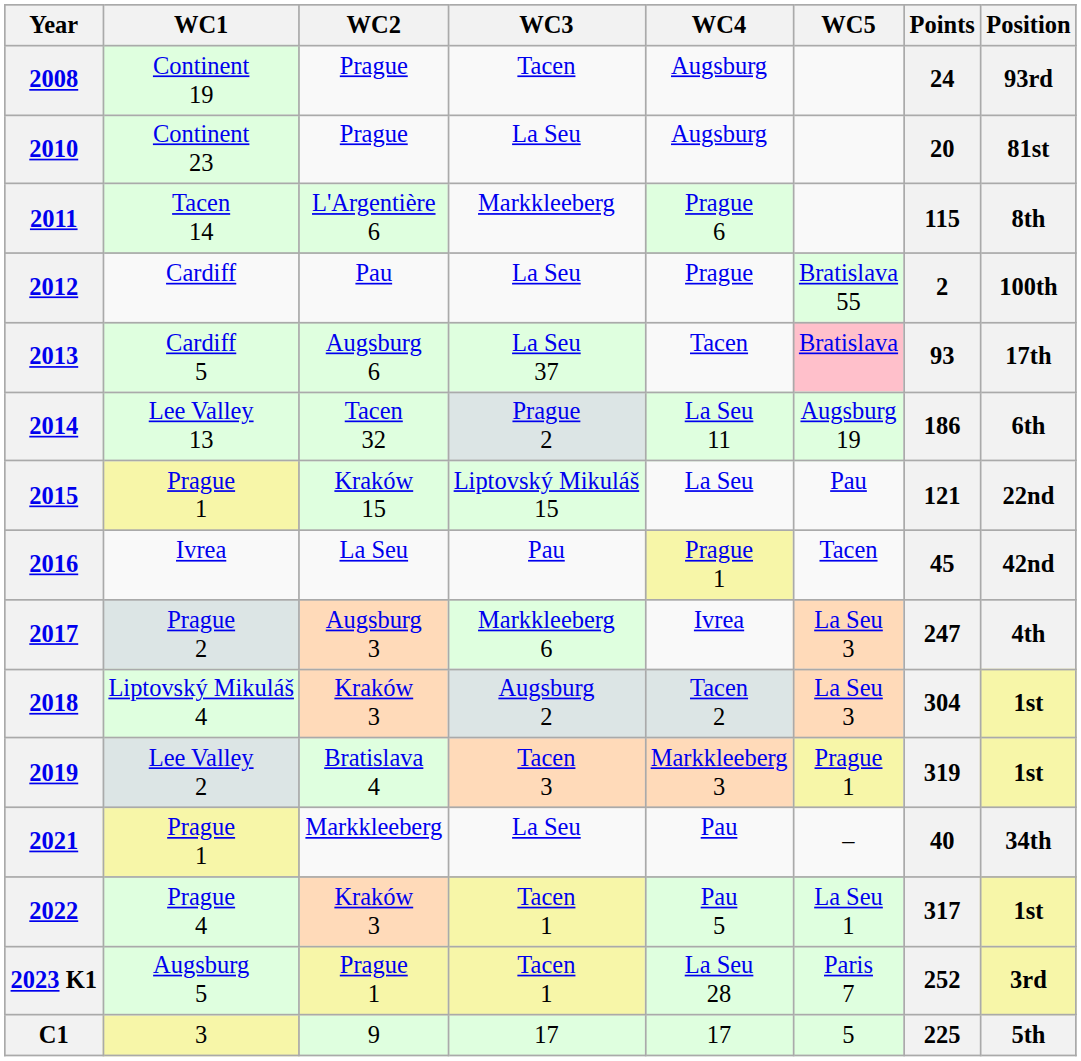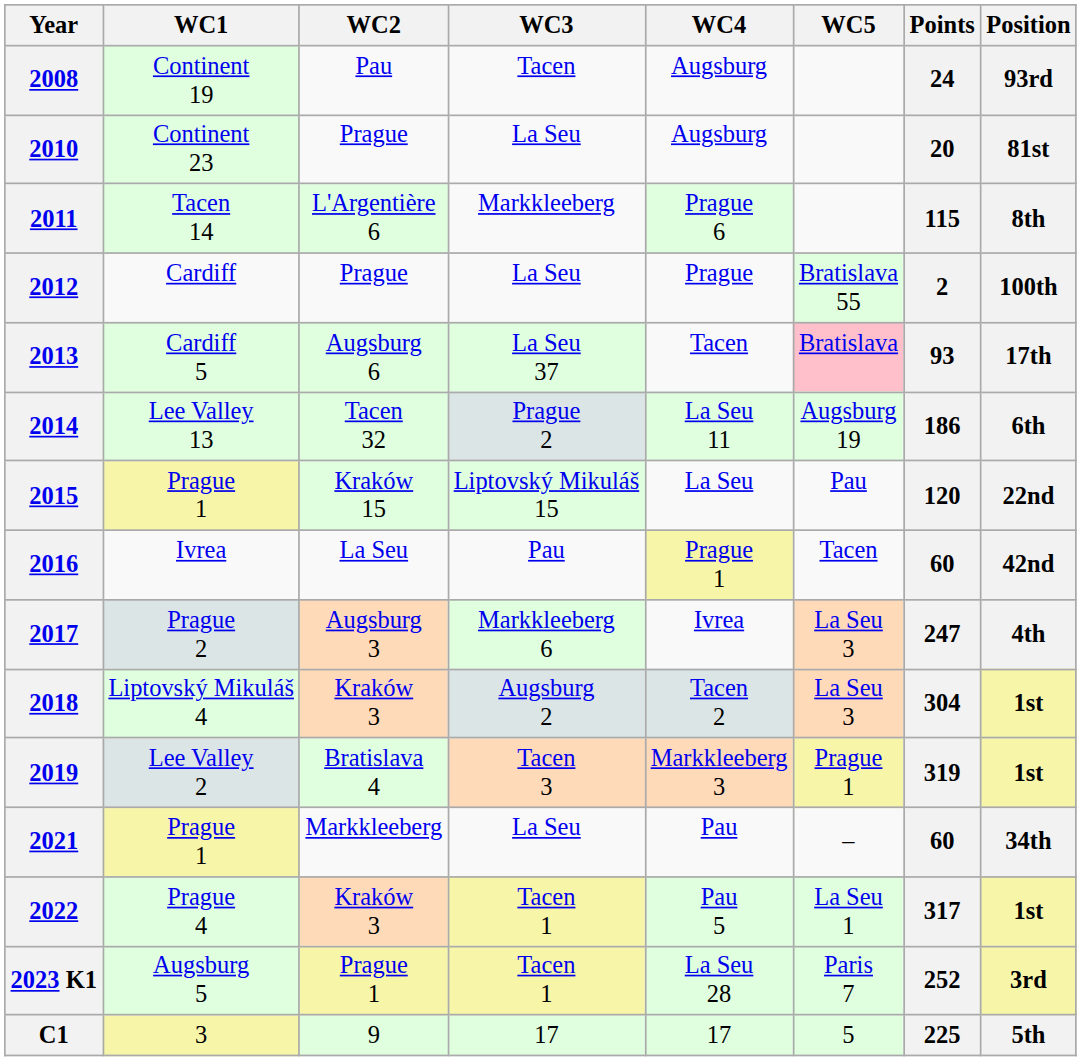 <table class="wikitable" style="font-size: 90%; text-align: center">
 <tr>
 <th>Year</th>
 <th>WC1</th>
 <th>WC2</th>
 <th>WC3</th>
 <th>WC4</th>
 <th>WC5</th>
 <th>Points</th>
 <th>Position</th>
 </tr>
 <tr>
 <th><a href='#'>2008</a></th>
 <td style="background:#DFFFDF;"><a href='#'>Continent</a> <br>19</td>
-<td><a href='#'>Prague</a> <br> </td>
+<td><a href='#'>Pau</a> <br> </td>
 <td><a href='#'>Tacen</a> <br> </td>
 <td><a href='#'>Augsburg</a> <br> </td>
 <td></td>
 <th>24</th>
 <th>93rd</th>
 </tr>
 <tr>
 <th><a href='#'>2010</a></th>
 <td style="background:#DFFFDF;"><a href='#'>Continent</a> <br>23</td>
 <td><a href='#'>Prague</a> <br> </td>
 <td><a href='#'>La Seu</a> <br> </td>
 <td><a href='#'>Augsburg</a> <br> </td>
 <td></td>
 <th>20</th>
 <th>81st</th>
 </tr>
 <tr>
 <th><a href='#'>2011</a></th>
 <td style="background:#DFFFDF;"><a href='#'>Tacen</a> <br>14</td>
 <td style="background:#DFFFDF;"><a href='#'>L'Argentière</a> <br>6</td>
 <td><a href='#'>Markkleeberg</a> <br> </td>
 <td style="background:#DFFFDF;"><a href='#'>Prague</a> <br>6</td>
 <td></td>
 <th>115</th>
 <th>8th</th>
 </tr>
 <tr>
 <th><a href='#'>2012</a></th>
 <td><a href='#'>Cardiff</a> <br> </td>
-<td><a href='#'>Pau</a> <br> </td>
+<td><a href='#'>Prague</a> <br> </td>
 <td><a href='#'>La Seu</a> <br> </td>
 <td><a href='#'>Prague</a> <br> </td>
 <td style="background:#DFFFDF;"><a href='#'>Bratislava</a> <br>55</td>
 <th>2</th>
 <th>100th</th>
 </tr>
 <tr>
 <th><a href='#'>2013</a></th>
 <td style="background:#DFFFDF;"><a href='#'>Cardiff</a> <br>5</td>
 <td style="background:#DFFFDF;"><a href='#'>Augsburg</a> <br>6</td>
 <td style="background:#DFFFDF;"><a href='#'>La Seu</a> <br>37</td>
 <td><a href='#'>Tacen</a> <br> </td>
 <td style="background: pink;"><a href='#'>Bratislava</a> <br> </td>
 <th>93</th>
 <th>17th</th>
 </tr>
 <tr>
 <th><a href='#'>2014</a></th>
 <td style="background:#DFFFDF;"><a href='#'>Lee Valley</a> <br>13</td>
 <td style="background:#DFFFDF;"><a href='#'>Tacen</a> <br>32</td>
 <td style="background:#DCE5E5;"><a href='#'>Prague</a> <br>2</td>
 <td style="background:#DFFFDF;"><a href='#'>La Seu</a> <br>11</td>
 <td style="background:#DFFFDF;"><a href='#'>Augsburg</a> <br>19</td>
 <th>186</th>
 <th>6th</th>
 </tr>
 <tr>
 <th><a href='#'>2015</a></th>
 <td style="background:#F7F6A8;"><a href='#'>Prague</a> <br>1</td>
 <td style="background:#DFFFDF;"><a href='#'>Kraków</a> <br>15</td>
 <td style="background:#DFFFDF;"><a href='#'> Liptovský Mikuláš</a> <br>15</td>
 <td><a href='#'>La Seu</a> <br> </td>
 <td><a href='#'>Pau</a> <br> </td>
-<th>121</th>
+<th>120</th>
 <th>22nd</th>
 </tr>
 <tr>
 <th><a href='#'>2016</a></th>
 <td><a href='#'>Ivrea</a> <br> </td>
 <td><a href='#'>La Seu</a> <br> </td>
 <td><a href='#'>Pau</a> <br> </td>
 <td style="background:#F7F6A8;"><a href='#'>Prague</a> <br>1</td>
 <td><a href='#'>Tacen</a> <br> </td>
-<th>45</th>
+<th>60</th>
 <th>42nd</th>
 </tr>
 <tr>
 <th><a href='#'>2017</a></th>
 <td style="background:#DCE5E5;"><a href='#'>Prague</a> <br>2</td>
 <td style="background:#FFDAB9;"><a href='#'>Augsburg</a> <br>3</td>
 <td style="background:#DFFFDF;"><a href='#'>Markkleeberg</a> <br>6</td>
 <td><a href='#'>Ivrea</a> <br> </td>
 <td style="background:#FFDAB9;"><a href='#'>La Seu</a> <br>3</td>
 <th>247</th>
 <th>4th</th>
 </tr>
 <tr>
 <th><a href='#'>2018</a></th>
 <td style="background:#DFFFDF;"><a href='#'> Liptovský Mikuláš</a> <br>4</td>
 <td style="background:#FFDAB9;"><a href='#'>Kraków</a> <br>3</td>
 <td style="background:#DCE5E5;"><a href='#'>Augsburg</a> <br>2</td>
 <td style="background:#DCE5E5;"><a href='#'>Tacen</a> <br>2</td>
 <td style="background:#FFDAB9;"><a href='#'>La Seu</a> <br>3</td>
 <th>304</th>
 <th style="background:#F7F6A8;">1st</th>
 </tr>
 <tr>
 <th><a href='#'>2019</a></th>
 <td style="background:#DCE5E5;"><a href='#'>Lee Valley</a> <br>2</td>
 <td style="background:#DFFFDF;"><a href='#'>Bratislava</a> <br>4</td>
 <td style="background:#FFDAB9;"><a href='#'>Tacen</a> <br>3</td>
 <td style="background:#FFDAB9;"><a href='#'>Markkleeberg</a> <br>3</td>
 <td style="background:#F7F6A8;"><a href='#'>Prague</a> <br>1</td>
 <th>319</th>
 <th style="background:#F7F6A8;">1st</th>
 </tr>
 <tr>
 <th><a href='#'>2021</a></th>
 <td style="background:#F7F6A8;"><a href='#'>Prague</a> <br>1</td>
 <td><a href='#'>Markkleeberg</a> <br> </td>
 <td><a href='#'>La Seu</a> <br> </td>
 <td><a href='#'>Pau</a> <br> </td>
 <td>–</td>
-<th>40</th>
+<th>60</th>
 <th>34th</th>
 </tr>
 <tr>
 <th><a href='#'>2022</a></th>
 <td style="background:#DFFFDF;"><a href='#'>Prague</a> <br>4</td>
 <td style="background:#FFDAB9;"><a href='#'>Kraków</a> <br>3</td>
 <td style="background:#F7F6A8;"><a href='#'>Tacen</a> <br>1</td>
 <td style="background:#DFFFDF;"><a href='#'>Pau</a> <br>5</td>
 <td style="background:#DFFFDF;"><a href='#'>La Seu</a> <br>1</td>
 <th>317</th>
 <th style="background:#F7F6A8;">1st</th>
 </tr>
 <tr>
 <th><a href='#'>2023</a> K1</th>
 <td style="background:#DFFFDF;"><a href='#'>Augsburg</a> <br>5</td>
 <td style="background:#F7F6A8;"><a href='#'>Prague</a> <br>1</td>
 <td style="background:#F7F6A8;"><a href='#'>Tacen</a> <br>1</td>
 <td style="background:#DFFFDF;"><a href='#'>La Seu</a> <br>28</td>
 <td style="background:#DFFFDF;"><a href='#'>Paris</a> <br>7</td>
 <th>252</th>
 <th style="background:#F7F6A8;">3rd</th>
 </tr>
 <tr>
 <th>C1</th>
 <td style="background:#F7F6A8;">3</td>
 <td style="background:#DFFFDF;">9</td>
 <td style="background:#DFFFDF;">17</td>
 <td style="background:#DFFFDF;">17</td>
 <td style="background:#DFFFDF;">5</td>
 <th>225</th>
 <th>5th</th>
 </tr>
 </table>
